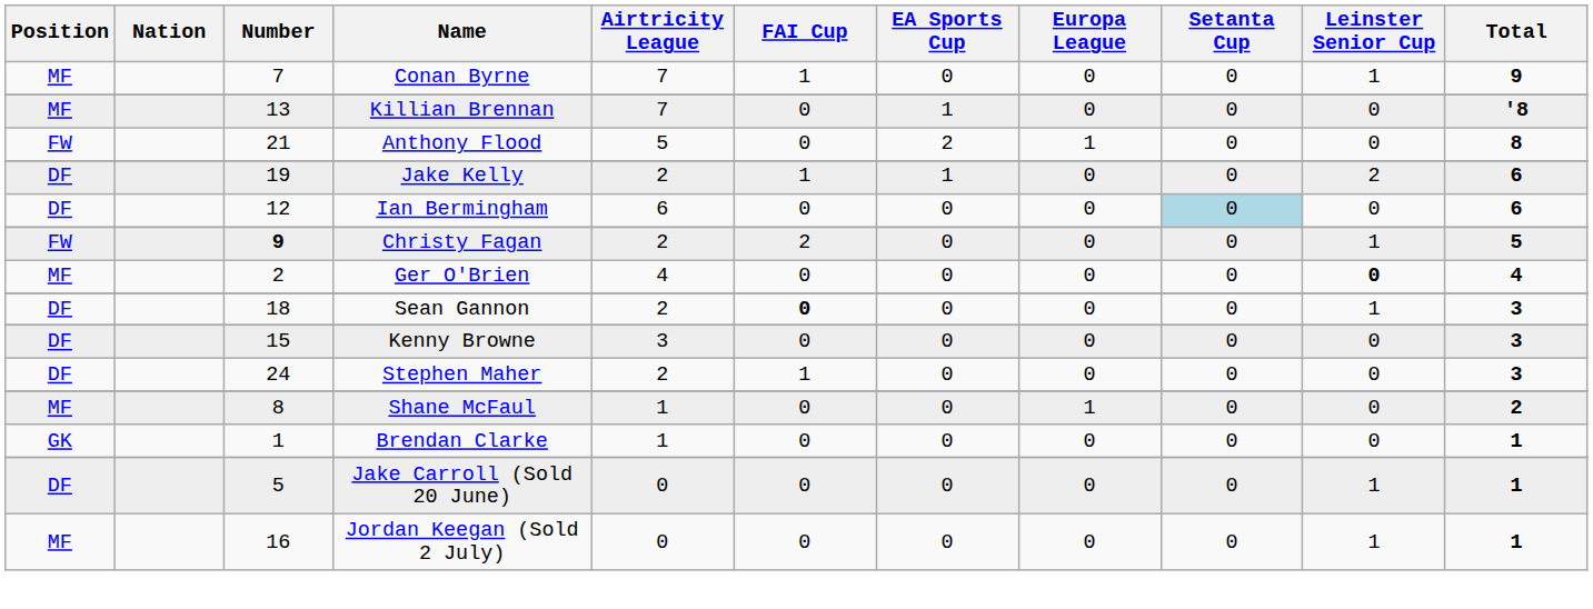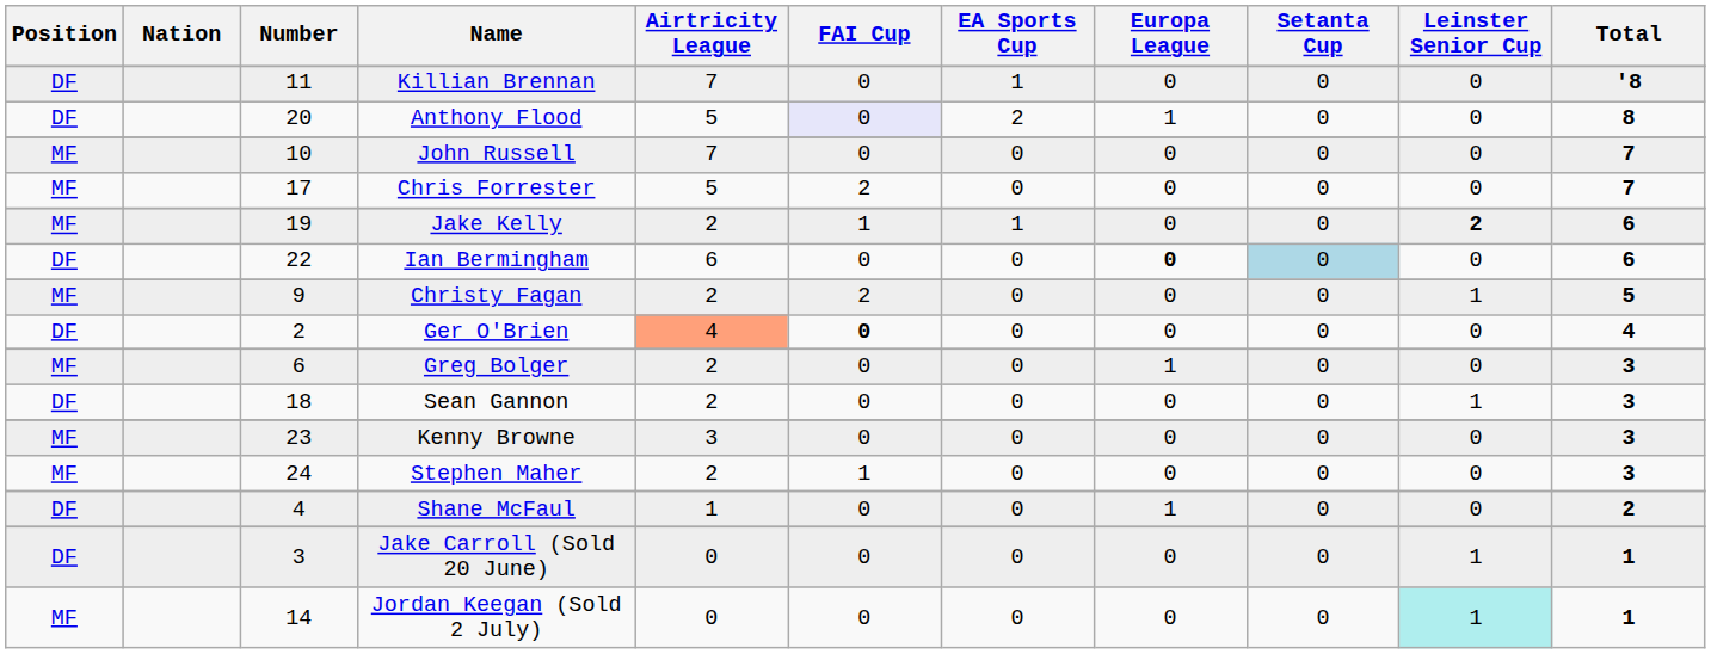 <table class="wikitable" style="font-size: 95%; text-align: center;">
 <tr>
 <th width=60>Position</th>
 <th width=60>Nation</th>
 <th width=60>Number</th>
 <th width=150>Name</th>
 <th width=80><a href='#'>Airtricity League</a></th>
 <th width=80><a href='#'>FAI Cup</a></th>
 <th width=80><a href='#'>EA Sports Cup</a></th>
 <th width=80><a href='#'>Europa League</a></th>
 <th width=80><a href='#'>Setanta Cup</a></th>
 <th width=80><a href='#'>Leinster Senior Cup</a></th>
 <th width=80>Total</th>
 </tr>
 <tr>
-<td><a href='#'>MF</a></td>
-<td></td>
-<td>7</td>
-<td><a href='#'>Conan Byrne</a></td>
-<td>7</td>
-<td>1</td>
-<td>0</td>
-<td>0</td>
-<td>0</td>
-<td>1</td>
-<td><strong>9</strong></td>
-</tr>
-<tr>
 </tr>
 <tr bgcolor=#EEEEEE>
-<td><a href='#'>MF</a></td>
+<td><a href='#'>DF</a></td>
 <td></td>
-<td>13</td>
+<td>11</td>
 <td><a href='#'>Killian Brennan</a></td>
 <td>7</td>
 <td>0</td>
 <td>1</td>
 <td>0</td>
 <td>0</td>
 <td>0</td>
 <td><strong>'8</strong></td>
 </tr>
 <tr>
-<td><a href='#'>FW</a></td>
+<td><a href='#'>DF</a></td>
 <td></td>
-<td>21</td>
+<td>20</td>
 <td><a href='#'>Anthony Flood</a></td>
 <td>5</td>
-<td>0</td>
+<td style="background: lavender;">0</td>
 <td>2</td>
 <td>1</td>
 <td>0</td>
 <td>0</td>
 <td><strong>8</strong></td>
 </tr>
 <tr>
 </tr>
+<tr bgcolor=#EEEEEE>
+<td><a href='#'>MF</a></td>
+<td></td>
+<td>10</td>
+<td><a href='#'>John Russell</a></td>
+<td>7</td>
+<td>0</td>
+<td>0</td>
+<td>0</td>
+<td>0</td>
+<td>0</td>
+<td><strong>7</strong></td>
+</tr>
+<tr>
+<td><a href='#'>MF</a></td>
+<td></td>
+<td>17</td>
+<td><a href='#'>Chris Forrester</a></td>
+<td>5</td>
+<td>2</td>
+<td>0</td>
+<td>0</td>
+<td>0</td>
+<td>0</td>
+<td><strong>7</strong></td>
+</tr>
 <tr>
 </tr>
 <tr bgcolor=#EEEEEE>
-<td><a href='#'>DF</a></td>
+<td><a href='#'>MF</a></td>
 <td></td>
 <td>19</td>
 <td><a href='#'>Jake Kelly</a></td>
 <td>2</td>
 <td>1</td>
 <td>1</td>
 <td>0</td>
 <td>0</td>
-<td>2</td>
+<td><strong>2</strong></td>
 <td><strong>6</strong></td>
 </tr>
 <tr>
 <td><a href='#'>DF</a></td>
 <td></td>
-<td>12</td>
+<td>22</td>
 <td><a href='#'>Ian Bermingham</a></td>
 <td>6</td>
 <td>0</td>
 <td>0</td>
-<td>0</td>
+<td><strong>0</strong></td>
 <td style="background: lightblue;">0</td>
 <td>0</td>
 <td><strong>6</strong></td>
 </tr>
 <tr>
 </tr>
 <tr bgcolor=#EEEEEE>
-<td><a href='#'>FW</a></td>
+<td><a href='#'>MF</a></td>
 <td></td>
-<td><strong>9</strong></td>
+<td>9</td>
 <td><a href='#'>Christy Fagan</a></td>
 <td>2</td>
 <td>2</td>
 <td>0</td>
 <td>0</td>
 <td>0</td>
 <td>1</td>
 <td><strong>5</strong></td>
 </tr>
 <tr>
-<td><a href='#'>MF</a></td>
+<td><a href='#'>DF</a></td>
 <td></td>
 <td>2</td>
 <td><a href='#'>Ger O'Brien</a></td>
-<td>4</td>
+<td style="background: lightsalmon;">4</td>
+<td><strong>0</strong></td>
 <td>0</td>
 <td>0</td>
 <td>0</td>
 <td>0</td>
-<td><strong>0</strong></td>
 <td><strong>4</strong></td>
 </tr>
 <tr>
+</tr>
+<tr bgcolor=#EEEEEE>
+<td><a href='#'>MF</a></td>
+<td></td>
+<td>6</td>
+<td><a href='#'>Greg Bolger</a></td>
+<td>2</td>
+<td>0</td>
+<td>0</td>
+<td>1</td>
+<td>0</td>
+<td>0</td>
+<td><strong>3</strong></td>
 </tr>
 <tr>
 <td><a href='#'>DF</a></td>
 <td></td>
 <td>18</td>
 <td>Sean Gannon</td>
 <td>2</td>
-<td><strong>0</strong></td>
+<td>0</td>
 <td>0</td>
 <td>0</td>
 <td>0</td>
 <td>1</td>
 <td><strong>3</strong></td>
 </tr>
 <tr>
 </tr>
 <tr bgcolor=#EEEEEE>
-<td><a href='#'>DF</a></td>
+<td><a href='#'>MF</a></td>
 <td></td>
-<td>15</td>
+<td>23</td>
 <td>Kenny Browne</td>
 <td>3</td>
 <td>0</td>
 <td>0</td>
 <td>0</td>
 <td>0</td>
 <td>0</td>
 <td><strong>3</strong></td>
 </tr>
 <tr>
-<td><a href='#'>DF</a></td>
+<td><a href='#'>MF</a></td>
 <td></td>
 <td>24</td>
 <td><a href='#'>Stephen Maher</a></td>
 <td>2</td>
 <td>1</td>
 <td>0</td>
 <td>0</td>
 <td>0</td>
 <td>0</td>
 <td><strong>3</strong></td>
 </tr>
 <tr>
 </tr>
 <tr bgcolor=#EEEEEE>
-<td><a href='#'>MF</a></td>
+<td><a href='#'>DF</a></td>
 <td></td>
-<td>8</td>
+<td>4</td>
 <td><a href='#'>Shane McFaul</a></td>
 <td>1</td>
 <td>0</td>
 <td>0</td>
 <td>1</td>
 <td>0</td>
 <td>0</td>
 <td><strong>2</strong></td>
 </tr>
 <tr>
-<td><a href='#'>GK</a></td>
-<td></td>
-<td>1</td>
-<td><a href='#'>Brendan Clarke</a></td>
-<td>1</td>
-<td>0</td>
-<td>0</td>
-<td>0</td>
-<td>0</td>
-<td>0</td>
-<td><strong>1</strong></td>
-</tr>
-<tr>
 </tr>
 <tr bgcolor=#EEEEEE>
 <td><a href='#'>DF</a></td>
 <td></td>
-<td>5</td>
+<td>3</td>
 <td><a href='#'>Jake Carroll</a> (Sold 20 June)</td>
 <td>0</td>
 <td>0</td>
 <td>0</td>
 <td>0</td>
 <td>0</td>
 <td>1</td>
 <td><strong>1</strong></td>
 </tr>
 <tr>
 <td><a href='#'>MF</a></td>
 <td></td>
-<td>16</td>
+<td>14</td>
 <td><a href='#'>Jordan Keegan</a> (Sold 2 July)</td>
 <td>0</td>
 <td>0</td>
 <td>0</td>
 <td>0</td>
 <td>0</td>
-<td>1</td>
+<td style="background: paleturquoise;">1</td>
 <td><strong>1</strong></td>
 </tr>
 </table>
